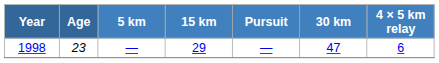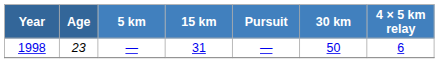 <table class="wikitable" style="font-size:95%; text-align:center; border:grey solid 1px; border-collapse:collapse; background:#ffffff;">
 <tr>
 <th style="background-color:#369; color:white; width:60px;"> Year </th>
 <th style="background-color:#369; color:white; width:40px;"> Age </th>
 <th style="background-color:#4180be; color:white; width:75px;"> 5 km </th>
 <th style="background-color:#4180be; color:white; width:75px;"> 15 km </th>
 <th style="background-color:#4180be; color:white; width:75px;"> Pursuit </th>
 <th style="background-color:#4180be; color:white; width:75px;"> 30 km </th>
 <th style="background-color:#4180be; color:white; width:75px;"> 4 × 5 km <br> relay </th>
 </tr>
 <tr>
 <td><a href='#'>1998</a></td>
 <td><em>23</em></td>
 <td><a href='#'>—</a></td>
-<td><a href='#'>29</a></td>
+<td><a href='#'>31</a></td>
 <td><a href='#'>—</a></td>
-<td><a href='#'>47</a></td>
+<td><a href='#'>50</a></td>
 <td><a href='#'>6</a></td>
 </tr>
 <tr>
 </tr>
 </table>
